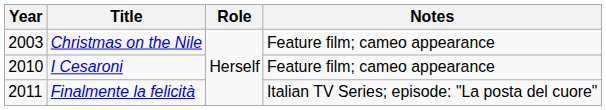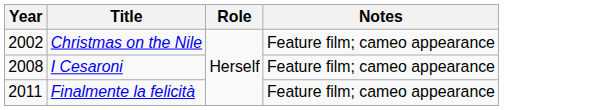 <table class="wikitable">
 <tr>
 <th>Year</th>
 <th>Title</th>
 <th>Role</th>
 <th>Notes</th>
 </tr>
 <tr>
-<td>2003</td>
+<td>2002</td>
 <td><em><a href='#'>Christmas on the Nile</a></em></td>
 <td rowspan="3">Herself</td>
 <td>Feature film; cameo appearance</td>
 </tr>
 <tr>
-<td>2010</td>
+<td>2008</td>
 <td><em><a href='#'>I Cesaroni</a></em></td>
 <td>Feature film; cameo appearance</td>
 </tr>
 <tr>
 <td>2011</td>
 <td><em><a href='#'>Finalmente la felicità</a></em></td>
-<td>Italian TV Series; episode: "La posta del cuore"</td>
+<td>Feature film; cameo appearance</td>
 </tr>
 </table>
